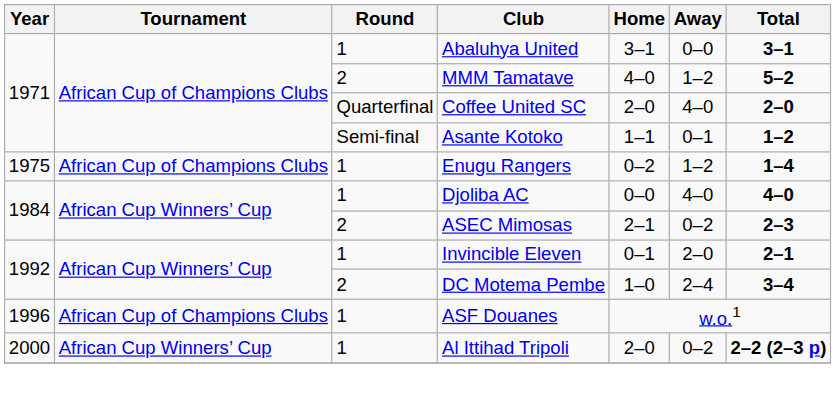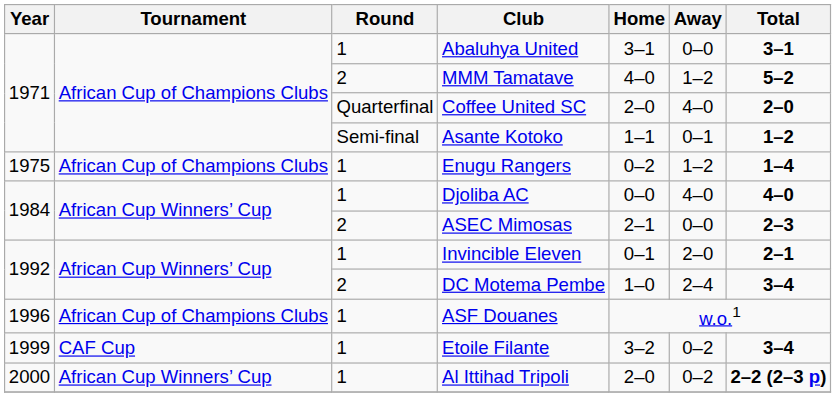 <table class="wikitable">
 <tr>
 <th>Year</th>
 <th>Tournament</th>
 <th>Round</th>
 <th>Club</th>
 <th>Home</th>
 <th>Away</th>
 <th>Total</th>
 </tr>
 <tr>
 <td rowspan="4">1971</td>
 <td rowspan="4"><a href='#'>African Cup of Champions Clubs</a></td>
 <td>1</td>
 <td> <a href='#'>Abaluhya United</a></td>
 <td align="center">3–1</td>
 <td align="center">0–0</td>
 <td align="center"><strong>3–1</strong></td>
 </tr>
 <tr>
 <td>2</td>
 <td> <a href='#'>MMM Tamatave</a></td>
 <td align="center">4–0</td>
 <td align="center">1–2</td>
 <td align="center"><strong>5–2</strong></td>
 </tr>
 <tr>
 <td>Quarterfinal</td>
 <td> <a href='#'>Coffee United SC</a></td>
 <td align="center">2–0</td>
 <td align="center">4–0</td>
 <td align="center"><strong>2–0</strong></td>
 </tr>
 <tr>
 <td>Semi-final</td>
 <td> <a href='#'>Asante Kotoko</a></td>
 <td align="center">1–1</td>
 <td align="center">0–1</td>
 <td align="center"><strong>1–2</strong></td>
 </tr>
 <tr>
 <td>1975</td>
 <td><a href='#'>African Cup of Champions Clubs</a></td>
 <td>1</td>
 <td> <a href='#'>Enugu Rangers</a></td>
 <td align="center">0–2</td>
 <td align="center">1–2</td>
 <td align="center"><strong>1–4</strong></td>
 </tr>
 <tr>
 <td rowspan="2">1984</td>
 <td rowspan="2"><a href='#'>African Cup Winners’ Cup</a></td>
 <td>1</td>
 <td> <a href='#'>Djoliba AC</a></td>
 <td align="center">0–0</td>
 <td align="center">4–0</td>
 <td align="center"><strong>4–0</strong></td>
 </tr>
 <tr>
 <td>2</td>
 <td> <a href='#'>ASEC Mimosas</a></td>
 <td align="center">2–1</td>
-<td align="center">0–2</td>
+<td align="center">0–0</td>
 <td align="center"><strong>2–3</strong></td>
 </tr>
 <tr>
 <td rowspan="2">1992</td>
 <td rowspan="2"><a href='#'>African Cup Winners’ Cup</a></td>
 <td>1</td>
 <td> <a href='#'>Invincible Eleven</a></td>
 <td align="center">0–1</td>
 <td align="center">2–0</td>
 <td align="center"><strong>2–1</strong></td>
 </tr>
 <tr>
 <td>2</td>
 <td> <a href='#'>DC Motema Pembe</a></td>
 <td align="center">1–0</td>
 <td align="center">2–4</td>
 <td align="center"><strong>3–4</strong></td>
 </tr>
 <tr>
 <td>1996</td>
 <td><a href='#'>African Cup of Champions Clubs</a></td>
 <td>1</td>
 <td> <a href='#'>ASF Douanes</a></td>
 <td colspan="3" align="center"><a href='#'>w.o.</a><sup>1</sup></td>
 </tr>
 <tr>
+<td>1999</td>
+<td><a href='#'>CAF Cup</a></td>
+<td>1</td>
+<td> <a href='#'>Etoile Filante</a></td>
+<td align="center">3–2</td>
+<td align="center">0–2</td>
+<td align="center"><strong>3–4</strong></td>
+</tr>
+<tr>
 <td>2000</td>
 <td><a href='#'>African Cup Winners’ Cup</a></td>
 <td>1</td>
 <td> <a href='#'>Al Ittihad Tripoli</a></td>
 <td align="center">2–0</td>
 <td align="center">0–2</td>
 <td align="center"><strong>2–2 (2–3 <a href='#'>p</a>)</strong></td>
 </tr>
 <tr>
 </tr>
 </table>
